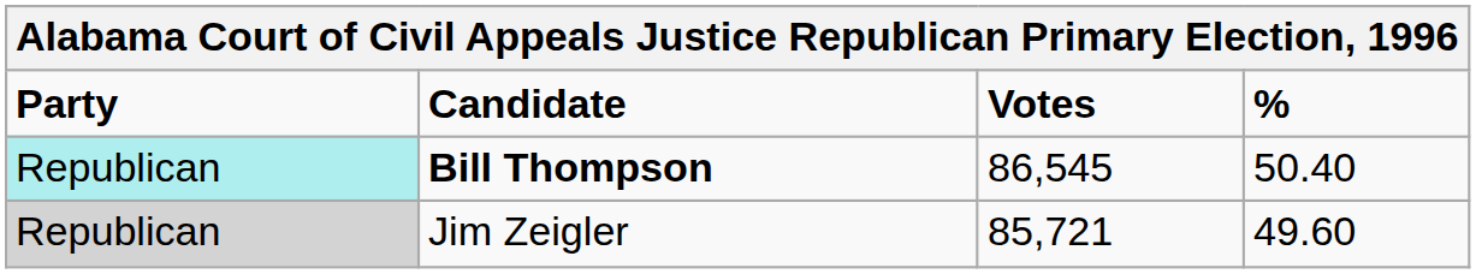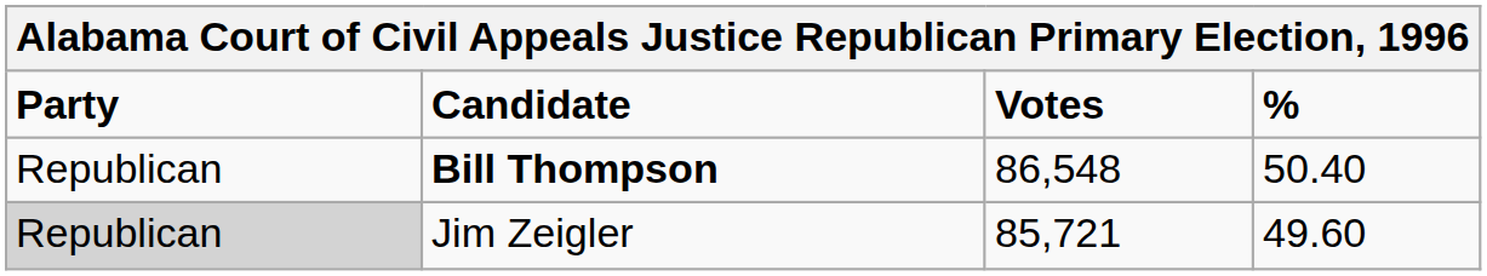 <table class="wikitable">
 <tr>
 <th colspan="4">Alabama Court of Civil Appeals Justice Republican Primary Election, 1996</th>
 </tr>
 <tr>
 <td><strong>Party</strong></td>
 <td><strong>Candidate</strong></td>
 <td><strong>Votes</strong></td>
 <td><strong>%</strong></td>
 </tr>
 <tr>
-<td style="background: paleturquoise;">Republican</td>
+<td>Republican</td>
 <td><strong>Bill Thompson</strong></td>
-<td>86,545</td>
+<td>86,548</td>
 <td>50.40</td>
 </tr>
 <tr>
 <td style="background: lightgrey;">Republican</td>
 <td>Jim Zeigler</td>
 <td>85,721</td>
 <td>49.60</td>
 </tr>
 </table>
